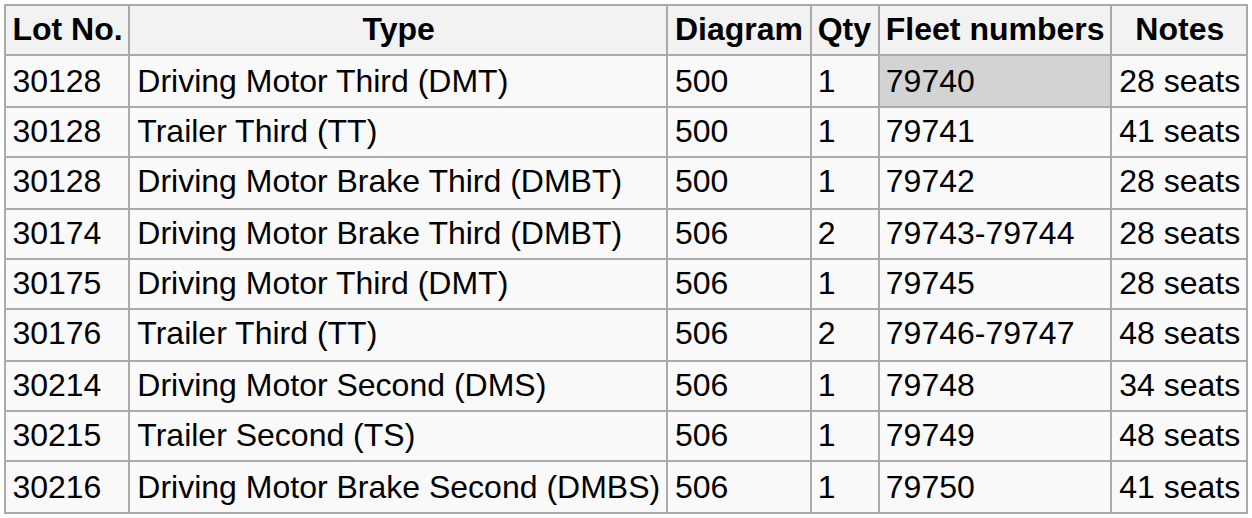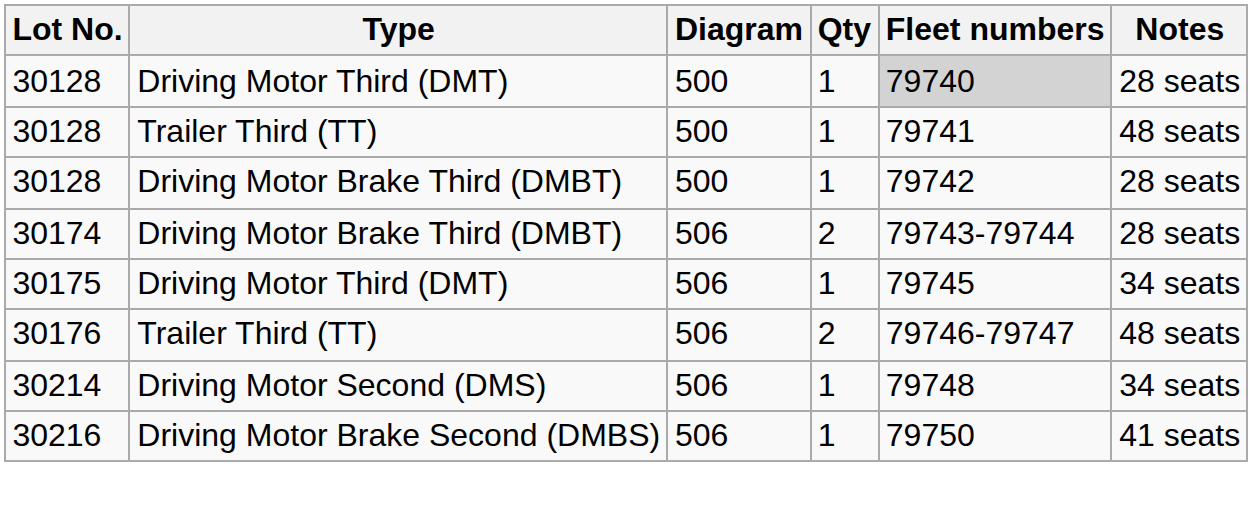 <table class=wikitable>
 <tr>
 <th>Lot No.</th>
 <th>Type</th>
 <th>Diagram</th>
 <th>Qty</th>
 <th>Fleet numbers</th>
 <th>Notes</th>
 </tr>
 <tr>
 <td>30128</td>
 <td>Driving Motor Third (DMT)</td>
 <td>500</td>
 <td>1</td>
 <td style="background: lightgrey;">79740</td>
 <td>28 seats</td>
 </tr>
 <tr>
 <td>30128</td>
 <td>Trailer Third (TT)</td>
 <td>500</td>
 <td>1</td>
 <td>79741</td>
-<td>41 seats</td>
+<td>48 seats</td>
 </tr>
 <tr>
 <td>30128</td>
 <td>Driving Motor Brake Third (DMBT)</td>
 <td>500</td>
 <td>1</td>
 <td>79742</td>
 <td>28 seats</td>
 </tr>
 <tr>
 <td>30174</td>
 <td>Driving Motor Brake Third (DMBT)</td>
 <td>506</td>
 <td>2</td>
 <td>79743-79744</td>
 <td>28 seats</td>
 </tr>
 <tr>
 <td>30175</td>
 <td>Driving Motor Third (DMT)</td>
 <td>506</td>
 <td>1</td>
 <td>79745</td>
-<td>28 seats</td>
+<td>34 seats</td>
 </tr>
 <tr>
 <td>30176</td>
 <td>Trailer Third (TT)</td>
 <td>506</td>
 <td>2</td>
 <td>79746-79747</td>
 <td>48 seats</td>
 </tr>
 <tr>
 <td>30214</td>
 <td>Driving Motor Second (DMS)</td>
 <td>506</td>
 <td>1</td>
 <td>79748</td>
 <td>34 seats</td>
 </tr>
 <tr>
-<td>30215</td>
-<td>Trailer Second (TS)</td>
-<td>506</td>
-<td>1</td>
-<td>79749</td>
-<td>48 seats</td>
-</tr>
-<tr>
 <td>30216</td>
 <td>Driving Motor Brake Second (DMBS)</td>
 <td>506</td>
 <td>1</td>
 <td>79750</td>
 <td>41 seats</td>
 </tr>
 </table>
